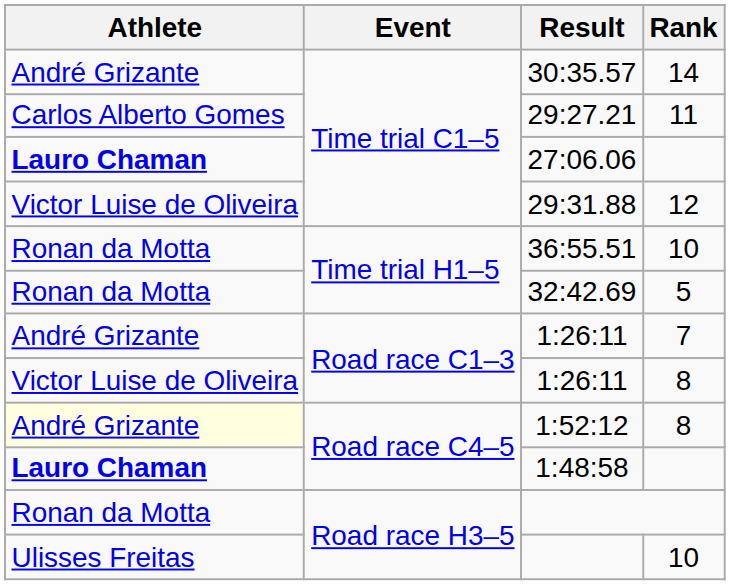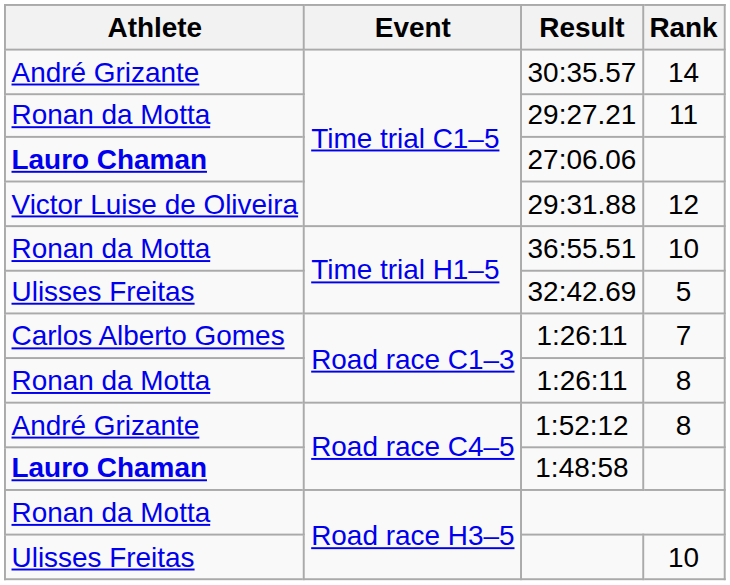 <table class=wikitable style="font-size:90%">
 <tr>
 <th>Athlete</th>
 <th>Event</th>
 <th>Result</th>
 <th>Rank</th>
 </tr>
 <tr align=center>
 <td align=left><a href='#'>André Grizante</a></td>
 <td align=left rowspan=4><a href='#'>Time trial C1–5</a></td>
 <td>30:35.57</td>
 <td>14</td>
 </tr>
 <tr align=center>
-<td align=left><a href='#'>Carlos Alberto Gomes</a></td>
+<td align=left><a href='#'>Ronan da Motta</a></td>
 <td>29:27.21</td>
 <td>11</td>
 </tr>
 <tr align=center>
 <td align=left><strong><a href='#'>Lauro Chaman</a></strong></td>
 <td>27:06.06</td>
 <td></td>
 </tr>
 <tr align=center>
 <td align=left><a href='#'>Victor Luise de Oliveira</a></td>
 <td>29:31.88</td>
 <td>12</td>
 </tr>
 <tr align=center>
 <td align=left><a href='#'>Ronan da Motta</a></td>
 <td align=left rowspan=2><a href='#'>Time trial H1–5</a></td>
 <td>36:55.51</td>
 <td>10</td>
 </tr>
 <tr align=center>
-<td align=left><a href='#'>Ronan da Motta</a></td>
+<td align=left><a href='#'>Ulisses Freitas</a></td>
 <td>32:42.69</td>
 <td>5</td>
 </tr>
 <tr align=center>
-<td align=left><a href='#'>André Grizante</a></td>
+<td align=left><a href='#'>Carlos Alberto Gomes</a></td>
 <td align=left rowspan=2><a href='#'>Road race C1–3</a></td>
 <td>1:26:11</td>
 <td>7</td>
 </tr>
 <tr align=center>
-<td align=left><a href='#'>Victor Luise de Oliveira</a></td>
+<td align=left><a href='#'>Ronan da Motta</a></td>
 <td>1:26:11</td>
 <td>8</td>
 </tr>
 <tr align=center>
-<td align=left style="background: lightyellow;"><a href='#'>André Grizante</a></td>
+<td align=left><a href='#'>André Grizante</a></td>
 <td align=left rowspan=2><a href='#'>Road race C4–5</a></td>
 <td>1:52:12</td>
 <td>8</td>
 </tr>
 <tr align=center>
 <td align=left><strong><a href='#'>Lauro Chaman</a></strong></td>
 <td>1:48:58</td>
 <td></td>
 </tr>
 <tr align=center>
 <td align=left><a href='#'>Ronan da Motta</a></td>
 <td align=left rowspan=2><a href='#'>Road race H3–5</a></td>
 <td colspan=2></td>
 </tr>
 <tr align=center>
 <td align=left><a href='#'>Ulisses Freitas</a></td>
 <td></td>
 <td>10</td>
 </tr>
 </table>
